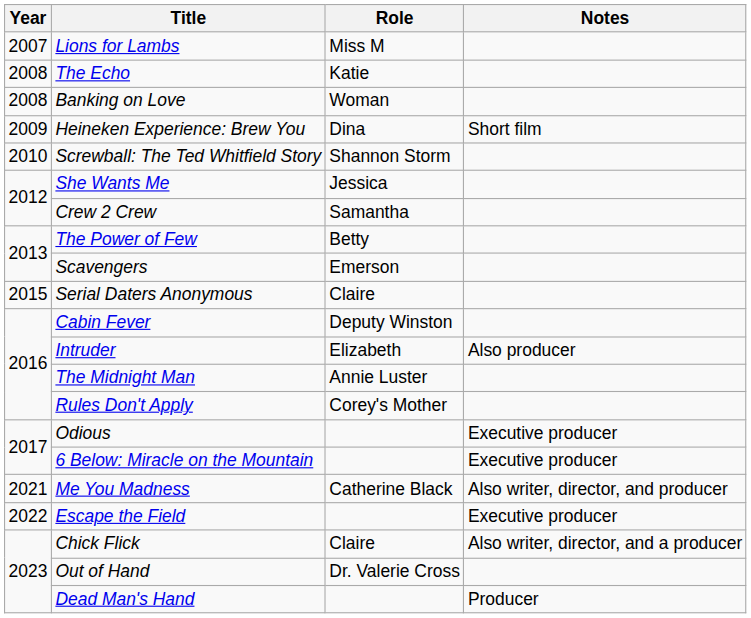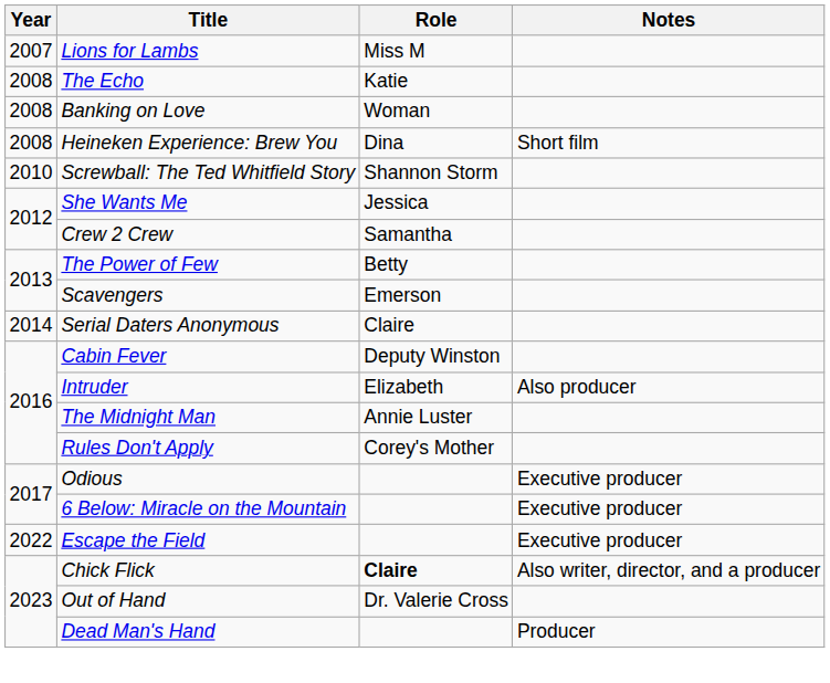 <table class="wikitable sortable">
 <tr>
 <th>Year</th>
 <th>Title</th>
 <th>Role</th>
 <th class="unsortable">Notes</th>
 </tr>
 <tr>
 <td>2007</td>
 <td><em><a href='#'>Lions for Lambs</a></em></td>
 <td>Miss M</td>
 <td></td>
 </tr>
 <tr>
 <td>2008</td>
 <td><em><a href='#'>The Echo</a></em></td>
 <td>Katie</td>
 <td></td>
 </tr>
 <tr>
 <td>2008</td>
 <td><em>Banking on Love</em></td>
 <td>Woman</td>
 <td></td>
 </tr>
 <tr>
-<td>2009</td>
+<td>2008</td>
 <td><em>Heineken Experience: Brew You</em></td>
 <td>Dina</td>
 <td>Short film</td>
 </tr>
 <tr>
 <td>2010</td>
 <td><em>Screwball: The Ted Whitfield Story</em></td>
 <td>Shannon Storm</td>
 <td></td>
 </tr>
 <tr>
 <td rowspan=2>2012</td>
 <td><em><a href='#'>She Wants Me</a></em></td>
 <td>Jessica</td>
 <td></td>
 </tr>
 <tr>
 <td><em>Crew 2 Crew</em></td>
 <td>Samantha</td>
 <td></td>
 </tr>
 <tr>
 <td rowspan=2>2013</td>
 <td><em><a href='#'>The Power of Few</a></em></td>
 <td>Betty</td>
 <td></td>
 </tr>
 <tr>
 <td><em>Scavengers</em></td>
 <td>Emerson</td>
 <td></td>
 </tr>
 <tr>
-<td>2015</td>
+<td>2014</td>
 <td><em>Serial Daters Anonymous</em></td>
 <td>Claire</td>
 <td></td>
 </tr>
 <tr>
 <td rowspan=4>2016</td>
 <td><em><a href='#'>Cabin Fever</a></em></td>
 <td>Deputy Winston</td>
 <td></td>
 </tr>
 <tr>
 <td><em><a href='#'>Intruder</a></em></td>
 <td>Elizabeth</td>
 <td>Also producer</td>
 </tr>
 <tr>
 <td><a href='#'><em>The Midnight Man</em></a></td>
 <td>Annie Luster</td>
 <td></td>
 </tr>
 <tr>
 <td><em><a href='#'>Rules Don't Apply</a></em></td>
 <td>Corey's Mother</td>
 <td></td>
 </tr>
 <tr>
 <td rowspan=2>2017</td>
 <td><em>Odious</em></td>
 <td></td>
 <td>Executive producer</td>
 </tr>
 <tr>
 <td><em><a href='#'>6 Below: Miracle on the Mountain</a></em></td>
 <td></td>
 <td>Executive producer</td>
 </tr>
 <tr>
-<td>2021</td>
-<td><em><a href='#'>Me You Madness</a></em></td>
-<td>Catherine Black</td>
-<td>Also writer, director, and producer</td>
-</tr>
-<tr>
 <td>2022</td>
 <td><em><a href='#'>Escape the Field</a></em></td>
 <td></td>
 <td>Executive producer</td>
 </tr>
 <tr>
 <td rowspan=3>2023</td>
 <td><em>Chick Flick</em></td>
-<td>Claire</td>
+<td><strong>Claire</strong></td>
 <td>Also writer, director, and a producer</td>
 </tr>
 <tr>
 <td><em>Out of Hand</em></td>
 <td>Dr. Valerie Cross</td>
 <td></td>
 </tr>
 <tr>
 <td><em><a href='#'>Dead Man's Hand</a></em></td>
 <td></td>
 <td>Producer</td>
 </tr>
 </table>
